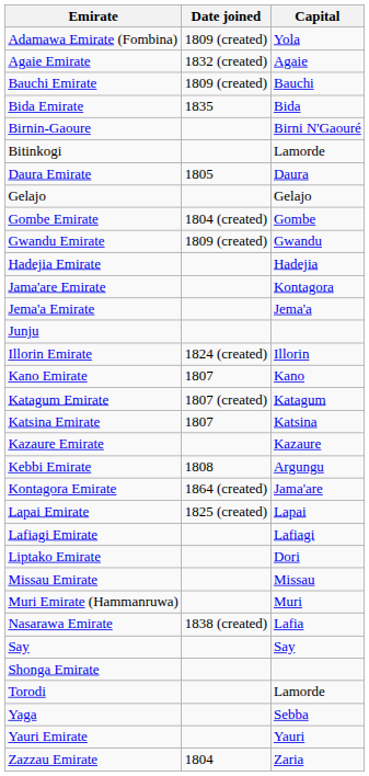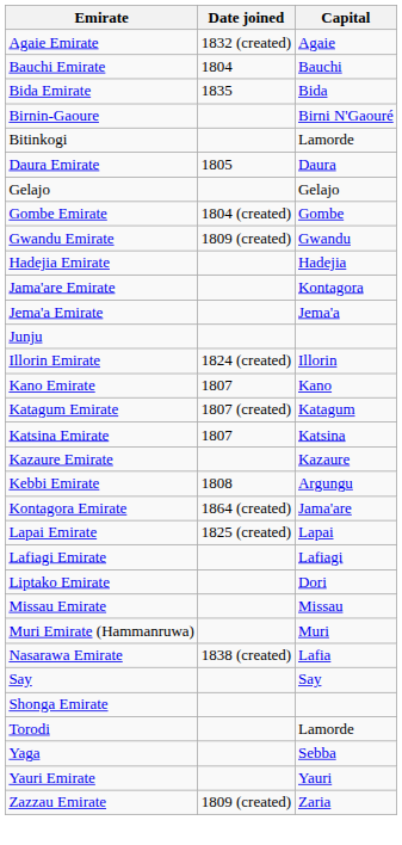 <table class="wikitable sortable">
 <tr>
 <th>Emirate</th>
 <th>Date joined</th>
 <th>Capital</th>
-</tr>
-<tr>
-<td><a href='#'>Adamawa Emirate</a> (Fombina)</td>
-<td>1809 (created)</td>
-<td><a href='#'>Yola</a></td>
 </tr>
 <tr>
 <td><a href='#'>Agaie Emirate</a></td>
 <td>1832 (created)</td>
 <td><a href='#'>Agaie</a></td>
 </tr>
 <tr>
 <td><a href='#'>Bauchi Emirate</a></td>
-<td>1809 (created)</td>
+<td>1804</td>
 <td><a href='#'>Bauchi</a></td>
 </tr>
 <tr>
 <td><a href='#'>Bida Emirate</a></td>
 <td>1835</td>
 <td><a href='#'>Bida</a></td>
 </tr>
 <tr>
 <td><a href='#'>Birnin-Gaoure</a></td>
 <td></td>
 <td><a href='#'>Birni N'Gaouré</a></td>
 </tr>
 <tr>
 <td>Bitinkogi</td>
 <td></td>
 <td>Lamorde</td>
 </tr>
 <tr>
 <td><a href='#'>Daura Emirate</a></td>
 <td>1805</td>
 <td><a href='#'>Daura</a></td>
 </tr>
 <tr>
 <td>Gelajo</td>
 <td></td>
 <td>Gelajo</td>
 </tr>
 <tr>
 <td><a href='#'>Gombe Emirate</a></td>
 <td>1804 (created)</td>
 <td><a href='#'>Gombe</a></td>
 </tr>
 <tr>
 <td><a href='#'>Gwandu Emirate</a></td>
 <td>1809 (created)</td>
 <td><a href='#'>Gwandu</a></td>
 </tr>
 <tr>
 <td><a href='#'>Hadejia Emirate</a></td>
 <td></td>
 <td><a href='#'>Hadejia</a></td>
 </tr>
 <tr>
 <td><a href='#'>Jama'are Emirate</a></td>
 <td></td>
 <td><a href='#'>Kontagora</a></td>
 </tr>
 <tr>
 <td><a href='#'>Jema'a Emirate</a></td>
 <td></td>
 <td><a href='#'>Jema'a</a></td>
 </tr>
 <tr>
 <td><a href='#'>Junju</a></td>
 <td></td>
 <td></td>
 </tr>
 <tr>
 <td><a href='#'>Illorin Emirate</a></td>
 <td>1824 (created)</td>
 <td><a href='#'>Illorin</a></td>
 </tr>
 <tr>
 <td><a href='#'>Kano Emirate</a></td>
 <td>1807</td>
 <td><a href='#'>Kano</a></td>
 </tr>
 <tr>
 <td><a href='#'>Katagum Emirate</a></td>
 <td>1807 (created)</td>
 <td><a href='#'>Katagum</a></td>
 </tr>
 <tr>
 <td><a href='#'>Katsina Emirate</a></td>
 <td>1807</td>
 <td><a href='#'>Katsina</a></td>
 </tr>
 <tr>
 <td><a href='#'>Kazaure Emirate</a></td>
 <td></td>
 <td><a href='#'>Kazaure</a></td>
 </tr>
 <tr>
 <td><a href='#'>Kebbi Emirate</a></td>
 <td>1808</td>
 <td><a href='#'>Argungu</a></td>
 </tr>
 <tr>
 <td><a href='#'>Kontagora Emirate</a></td>
 <td>1864 (created)</td>
 <td><a href='#'>Jama'are</a></td>
 </tr>
 <tr>
 <td><a href='#'>Lapai Emirate</a></td>
 <td>1825 (created)</td>
 <td><a href='#'>Lapai</a></td>
 </tr>
 <tr>
 <td><a href='#'>Lafiagi Emirate</a></td>
 <td></td>
 <td><a href='#'>Lafiagi</a></td>
 </tr>
 <tr>
 <td><a href='#'>Liptako Emirate</a></td>
 <td></td>
 <td><a href='#'>Dori</a></td>
 </tr>
 <tr>
 <td><a href='#'>Missau Emirate</a></td>
 <td></td>
 <td><a href='#'>Missau</a></td>
 </tr>
 <tr>
 <td><a href='#'>Muri Emirate</a> (Hammanruwa)</td>
 <td></td>
 <td><a href='#'>Muri</a></td>
 </tr>
 <tr>
 <td><a href='#'>Nasarawa Emirate</a></td>
 <td>1838 (created)</td>
 <td><a href='#'>Lafia</a></td>
 </tr>
 <tr>
 <td><a href='#'>Say</a></td>
 <td></td>
 <td><a href='#'>Say</a></td>
 </tr>
 <tr>
 <td><a href='#'>Shonga Emirate</a></td>
 <td></td>
 <td></td>
 </tr>
 <tr>
 <td><a href='#'>Torodi</a></td>
 <td></td>
 <td>Lamorde</td>
 </tr>
 <tr>
 <td><a href='#'>Yaga</a></td>
 <td></td>
 <td><a href='#'>Sebba</a></td>
 </tr>
 <tr>
 <td><a href='#'>Yauri Emirate</a></td>
 <td></td>
 <td><a href='#'>Yauri</a></td>
 </tr>
 <tr>
 <td><a href='#'>Zazzau Emirate</a></td>
-<td>1804</td>
+<td>1809 (created)</td>
 <td><a href='#'>Zaria</a></td>
 </tr>
 </table>
